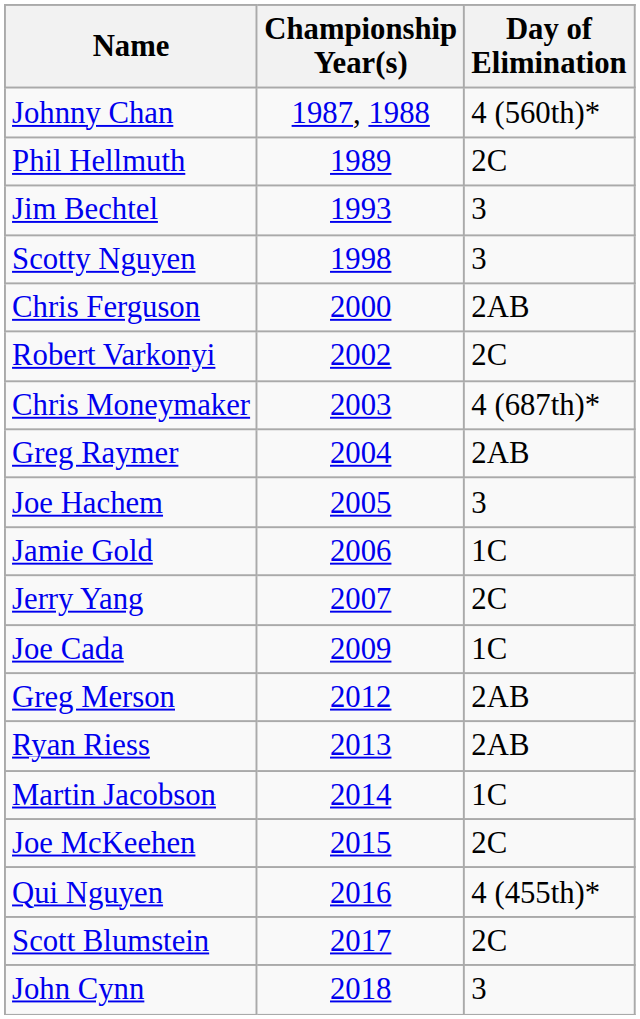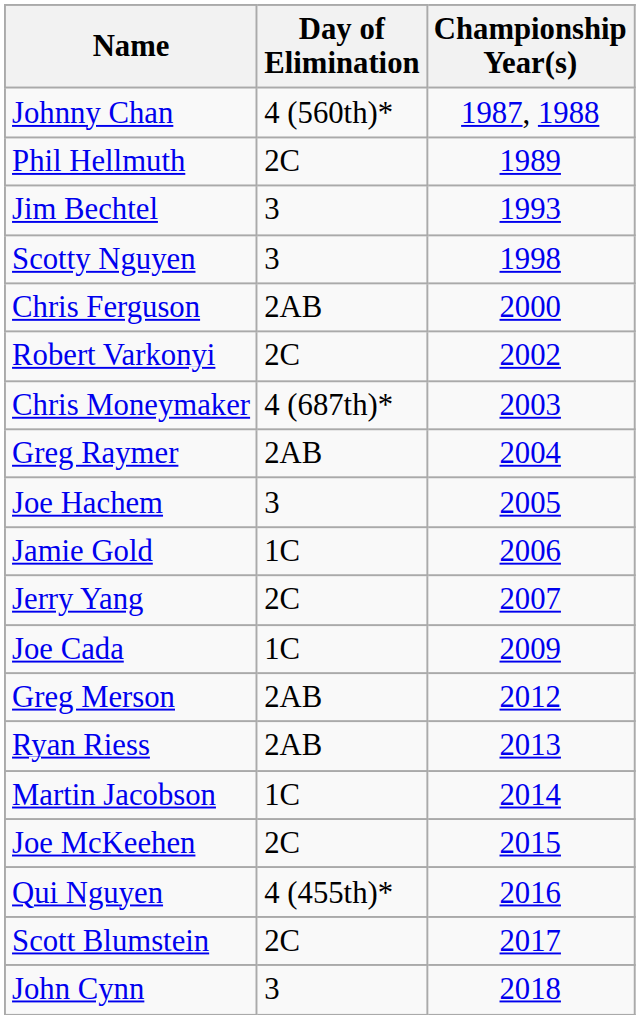 <table class="wikitable sortable">
 <tr>
 <th>Name</th>
+<th>Day of<br>Elimination</th>
 <th>Championship<br>Year(s)</th>
-<th>Day of<br>Elimination</th>
 </tr>
 <tr>
 <td><a href='#'>Johnny Chan</a></td>
+<td data-sort-value="5">4 (560th)*</td>
 <td align=center><a href='#'>1987</a>, <a href='#'>1988</a></td>
-<td data-sort-value="5">4 (560th)*</td>
 </tr>
 <tr>
 <td><a href='#'>Phil Hellmuth</a></td>
+<td>2C</td>
 <td align=center><a href='#'>1989</a></td>
-<td>2C</td>
 </tr>
 <tr>
 <td><a href='#'>Jim Bechtel</a></td>
+<td>3</td>
 <td align=center><a href='#'>1993</a></td>
-<td>3</td>
 </tr>
 <tr>
 <td><a href='#'>Scotty Nguyen</a></td>
+<td>3</td>
 <td align=center><a href='#'>1998</a></td>
-<td>3</td>
 </tr>
 <tr>
 <td><a href='#'>Chris Ferguson</a></td>
+<td>2AB</td>
 <td align=center><a href='#'>2000</a></td>
-<td>2AB</td>
 </tr>
 <tr>
 <td><a href='#'>Robert Varkonyi</a></td>
+<td>2C</td>
 <td align=center><a href='#'>2002</a></td>
-<td>2C</td>
 </tr>
 <tr>
 <td><a href='#'>Chris Moneymaker</a></td>
+<td>4 (687th)*</td>
 <td align=center><a href='#'>2003</a></td>
-<td>4 (687th)*</td>
 </tr>
 <tr>
 <td><a href='#'>Greg Raymer</a></td>
+<td>2AB</td>
 <td align=center><a href='#'>2004</a></td>
-<td>2AB</td>
 </tr>
 <tr>
 <td><a href='#'>Joe Hachem</a></td>
+<td>3</td>
 <td align=center><a href='#'>2005</a></td>
-<td>3</td>
 </tr>
 <tr>
 <td><a href='#'>Jamie Gold</a></td>
+<td>1C</td>
 <td align=center><a href='#'>2006</a></td>
-<td>1C</td>
 </tr>
 <tr>
 <td><a href='#'>Jerry Yang</a></td>
+<td>2C</td>
 <td align=center><a href='#'>2007</a></td>
-<td>2C</td>
 </tr>
 <tr>
 <td><a href='#'>Joe Cada</a></td>
+<td>1C</td>
 <td align=center><a href='#'>2009</a></td>
-<td>1C</td>
 </tr>
 <tr>
 <td><a href='#'>Greg Merson</a></td>
+<td>2AB</td>
 <td align=center><a href='#'>2012</a></td>
-<td>2AB</td>
 </tr>
 <tr>
 <td><a href='#'>Ryan Riess</a></td>
+<td>2AB</td>
 <td align=center><a href='#'>2013</a></td>
-<td>2AB</td>
 </tr>
 <tr>
 <td><a href='#'>Martin Jacobson</a></td>
+<td>1C</td>
 <td align=center><a href='#'>2014</a></td>
-<td>1C</td>
 </tr>
 <tr>
 <td><a href='#'>Joe McKeehen</a></td>
+<td>2C</td>
 <td align=center><a href='#'>2015</a></td>
-<td>2C</td>
 </tr>
 <tr>
 <td><a href='#'>Qui Nguyen</a></td>
+<td data-sort-value="6">4 (455th)*</td>
 <td align=center><a href='#'>2016</a></td>
-<td data-sort-value="6">4 (455th)*</td>
 </tr>
 <tr>
 <td><a href='#'>Scott Blumstein</a></td>
+<td>2C</td>
 <td align=center><a href='#'>2017</a></td>
-<td>2C</td>
 </tr>
 <tr>
 <td><a href='#'>John Cynn</a></td>
+<td>3</td>
 <td align=center><a href='#'>2018</a></td>
-<td>3</td>
 </tr>
 </table>
